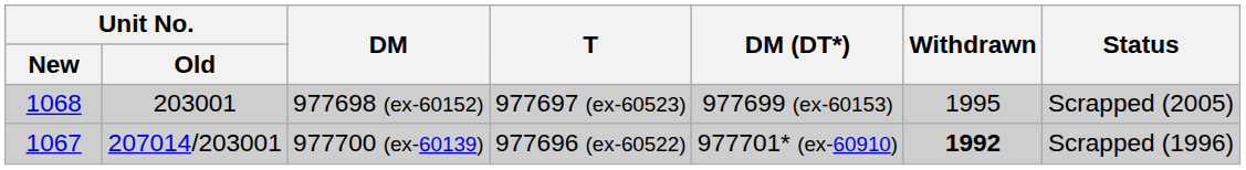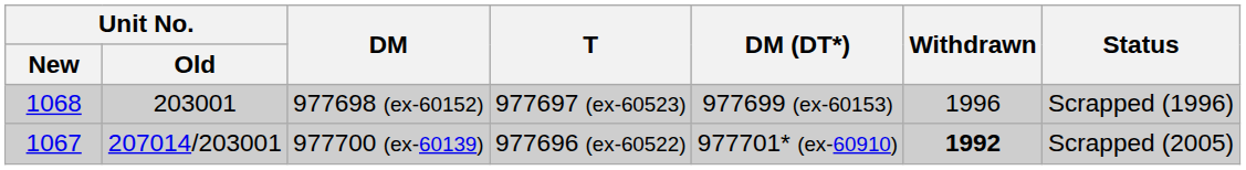 <table class="wikitable">
 <tr>
 <th colspan=2>Unit No.</th>
 <th rowspan=2>DM</th>
 <th rowspan=2>T</th>
 <th rowspan=2>DM (DT*)</th>
 <th rowspan=2>Withdrawn</th>
 <th align=left rowspan=2>Status</th>
 </tr>
 <tr>
 <th width=55>New</th>
 <th>Old</th>
 </tr>
 <tr>
 <td style="background-color:#CECECE" align=center><a href='#'>1068</a></td>
 <td style="background-color:#CECECE" align=center>203001</td>
 <td style="background-color:#CECECE" align=center>977698 <small>(ex-60152)</small></td>
 <td style="background-color:#CECECE" align=center>977697 <small>(ex-60523)</small></td>
 <td style="background-color:#CECECE" align=center>977699 <small>(ex-60153)</small></td>
-<td style="background-color:#CECECE" align=center>1995</td>
-<td style="background-color:#CECECE" align=center>Scrapped (2005)</td>
+<td style="background-color:#CECECE" align=center>1996</td>
+<td style="background-color:#CECECE">Scrapped (1996)</td>
 </tr>
 <tr>
 <td style="background-color:#CECECE" align=center><a href='#'>1067</a></td>
 <td style="background-color:#CECECE" align=center><a href='#'>207014</a>/203001</td>
 <td style="background-color:#CECECE" align=center>977700 <small>(ex-<a href='#'>60139</a>)</small></td>
 <td style="background-color:#CECECE" align=center>977696 <small>(ex-60522)</small></td>
 <td style="background-color:#CECECE" align=center>977701* <small>(ex-<a href='#'>60910</a>)</small></td>
 <td style="background-color:#CECECE" align=center><strong>1992</strong></td>
-<td style="background-color:#CECECE">Scrapped (1996)</td>
+<td style="background-color:#CECECE" align=center>Scrapped (2005)</td>
 </tr>
 </table>
